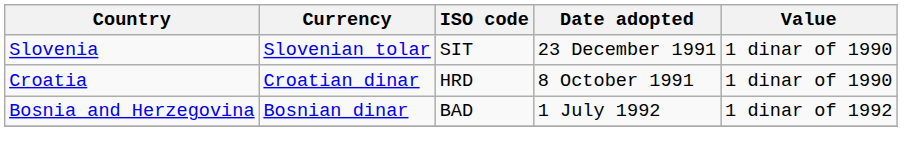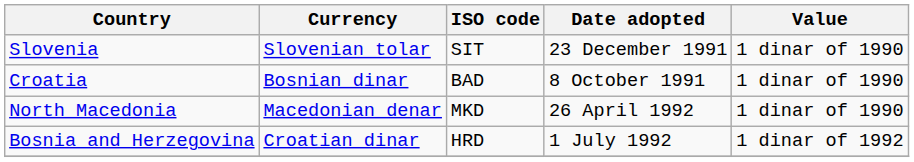 <table class="wikitable sortable">
 <tr>
 <th>Country</th>
 <th>Currency</th>
 <th>ISO code</th>
 <th>Date adopted</th>
 <th>Value</th>
 </tr>
 <tr>
 <td align="left"><a href='#'>Slovenia</a></td>
 <td align="left"><a href='#'>Slovenian tolar</a></td>
 <td>SIT</td>
 <td>23 December 1991</td>
 <td>1 dinar of 1990</td>
 </tr>
 <tr>
 <td align="left"><a href='#'>Croatia</a></td>
-<td align="left"><a href='#'>Croatian dinar</a></td>
-<td>HRD</td>
+<td align="left"><a href='#'>Bosnian dinar</a></td>
+<td>BAD</td>
 <td>8 October 1991</td>
 <td>1 dinar of 1990</td>
 </tr>
 <tr>
+<td align="left"><a href='#'>North Macedonia</a></td>
+<td align="left"><a href='#'>Macedonian denar</a></td>
+<td>MKD</td>
+<td>26 April 1992</td>
+<td>1 dinar of 1990</td>
+</tr>
+<tr>
 <td align="left"><a href='#'>Bosnia and Herzegovina</a></td>
-<td align="left"><a href='#'>Bosnian dinar</a></td>
-<td>BAD</td>
+<td align="left"><a href='#'>Croatian dinar</a></td>
+<td>HRD</td>
 <td>1 July 1992</td>
 <td>1 dinar of 1992</td>
 </tr>
 <tr>
 </tr>
 </table>
